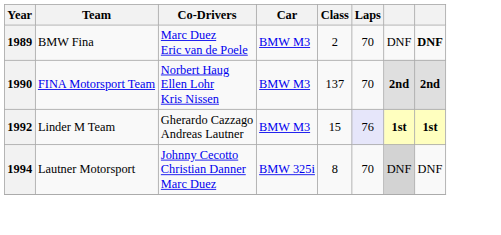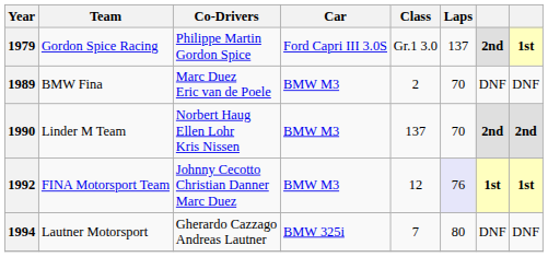 <table class="wikitable" style="text-align:center; font-size:90%">
 <tr>
 <th>Year</th>
 <th>Team</th>
 <th>Co-Drivers</th>
 <th>Car</th>
 <th>Class</th>
 <th>Laps</th>
 <th></th>
 <th></th>
 </tr>
 <tr>
+<th>1979</th>
+<td align="left"> <a href='#'>Gordon Spice Racing</a></td>
+<td align="left"> <a href='#'>Philippe Martin</a><br> <a href='#'>Gordon Spice</a></td>
+<td align="left"><a href='#'>Ford Capri III 3.0S</a></td>
+<td>Gr.1 3.0</td>
+<td>137</td>
+<th style="background:#DFDFDF;">2nd</th>
+<th style="background:#FFFFBF;">1st</th>
+</tr>
+<tr>
 <th>1989</th>
 <td align="left"> BMW Fina</td>
 <td align="left"> <a href='#'>Marc Duez</a><br> <a href='#'>Eric van de Poele</a><br></td>
 <td align="left"><a href='#'>BMW M3</a></td>
 <td>2</td>
 <td>70</td>
 <td>DNF</td>
-<td><strong>DNF</strong></td>
+<td>DNF</td>
 </tr>
 <tr>
 <th>1990</th>
-<td align="left"> <a href='#'>FINA Motorsport Team</a></td>
+<td align="left"> Linder M Team</td>
 <td align="left"> <a href='#'>Norbert Haug</a><br> <a href='#'>Ellen Lohr</a><br> <a href='#'>Kris Nissen</a></td>
 <td align="left"><a href='#'>BMW M3</a></td>
 <td>137</td>
 <td>70</td>
 <th style="background:#DFDFDF;">2nd</th>
 <th style="background:#DFDFDF;">2nd</th>
 </tr>
 <tr>
 <th>1992</th>
-<td align="left"> Linder M Team</td>
-<td align="left"> Gherardo Cazzago<br> Andreas Lautner</td>
+<td align="left"> <a href='#'>FINA Motorsport Team</a></td>
+<td align="left"> <a href='#'>Johnny Cecotto</a><br> <a href='#'>Christian Danner</a><br> <a href='#'>Marc Duez</a></td>
 <td align="left"><a href='#'>BMW M3</a></td>
-<td>15</td>
+<td>12</td>
 <td style="background: lavender;">76</td>
 <th style="background:#FFFFBF;">1st</th>
 <th style="background:#FFFFBF;">1st</th>
 </tr>
 <tr>
 <th>1994</th>
 <td align="left"> Lautner Motorsport</td>
-<td align="left"> <a href='#'>Johnny Cecotto</a><br> <a href='#'>Christian Danner</a><br> <a href='#'>Marc Duez</a></td>
+<td align="left"> Gherardo Cazzago<br> Andreas Lautner</td>
 <td align="left"><a href='#'>BMW 325i</a></td>
-<td>8</td>
-<td>70</td>
-<td style="background: lightgrey;">DNF</td>
+<td>7</td>
+<td>80</td>
+<td>DNF</td>
 <td>DNF</td>
 </tr>
 <tr>
 </tr>
 </table>
